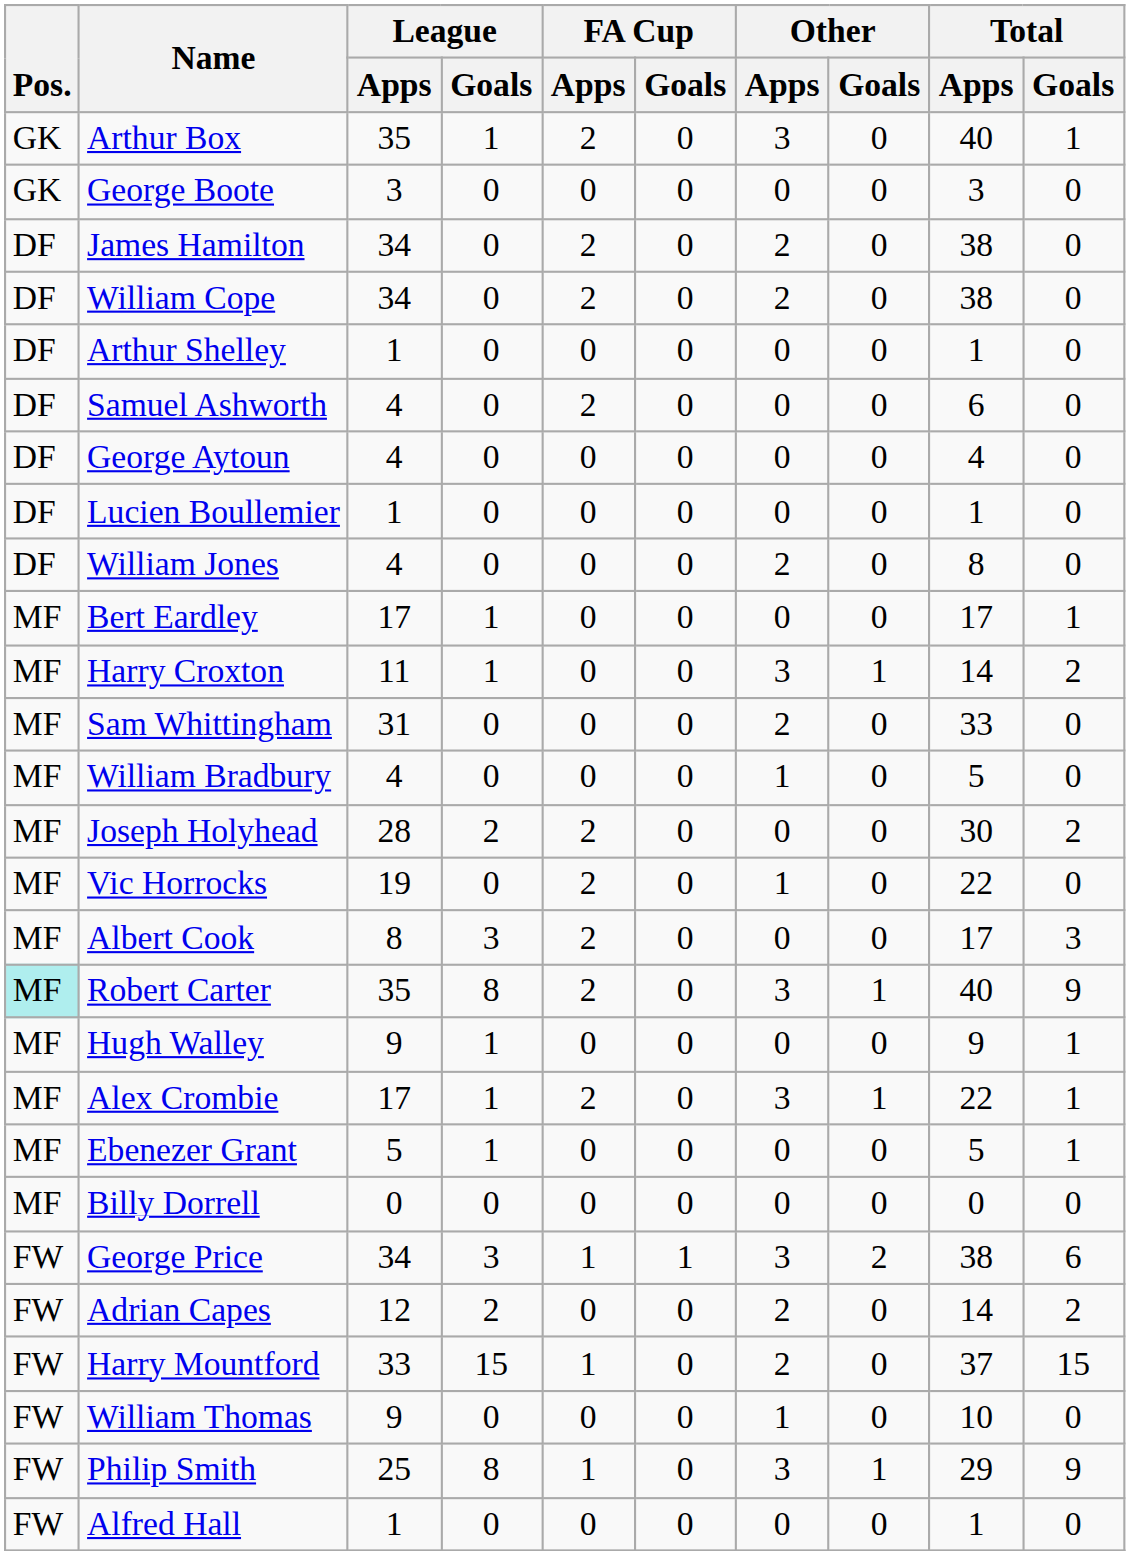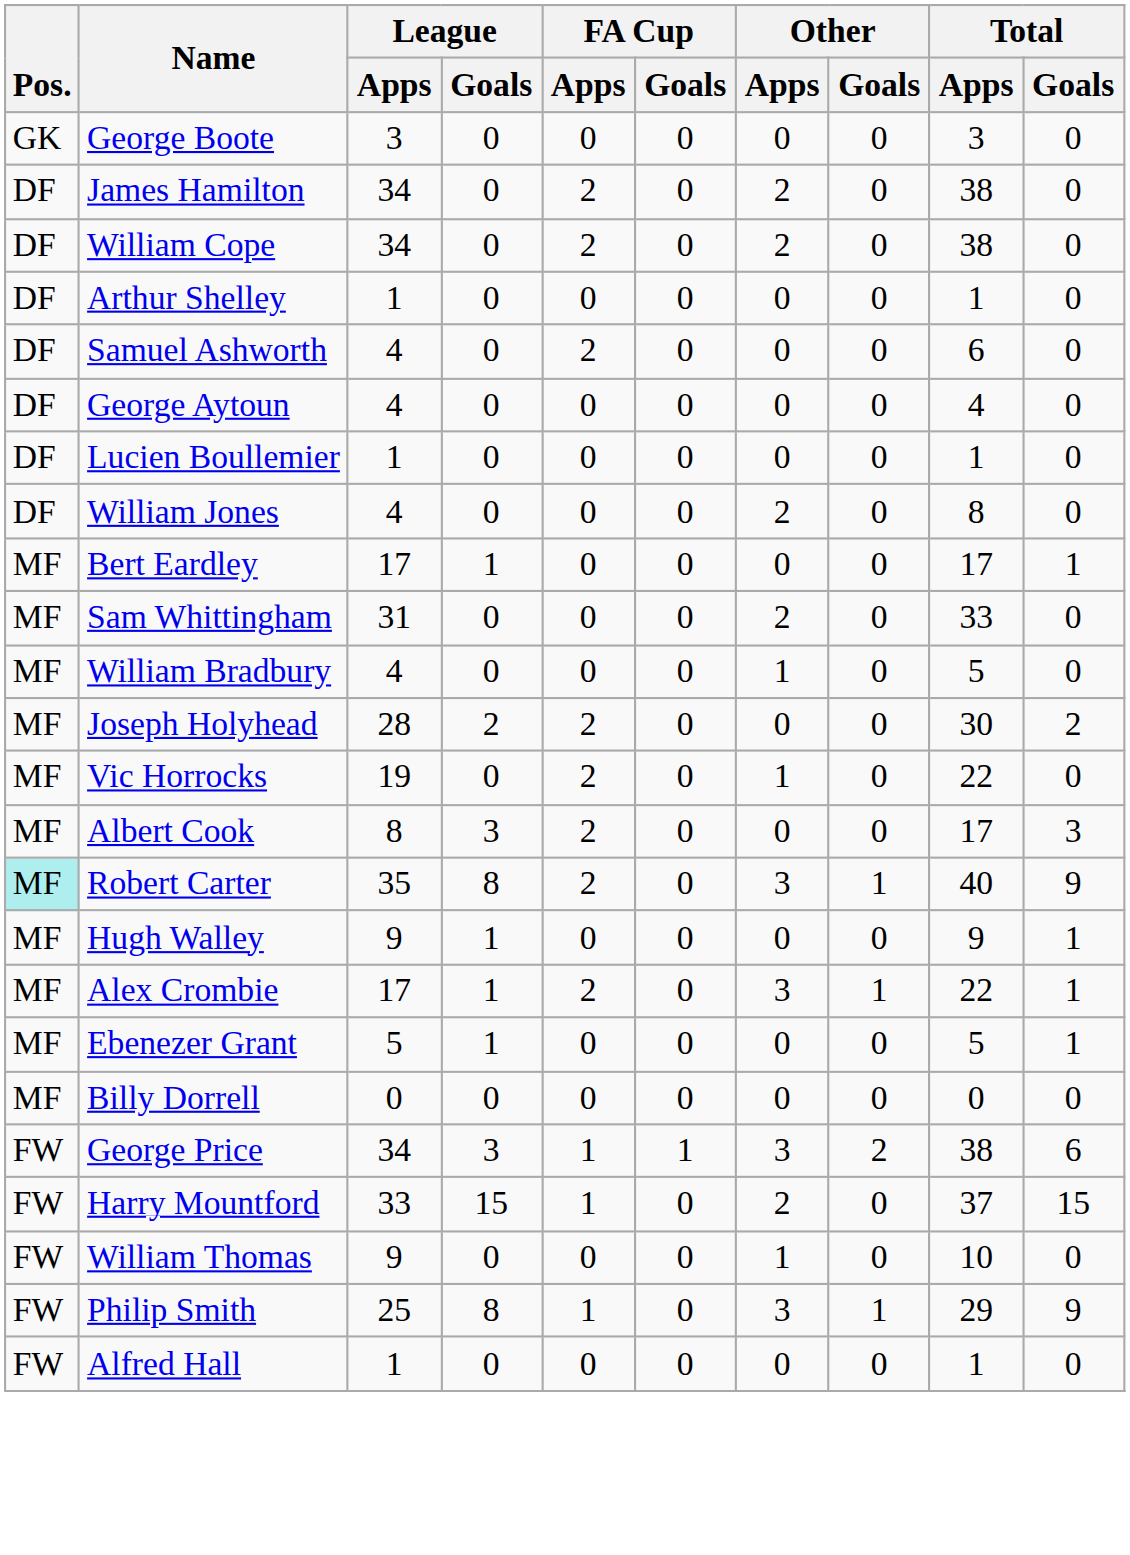 <table class="wikitable" style="text-align:center">
 <tr>
 <th rowspan="2" valign="bottom">Pos.</th>
 <th rowspan="2">Name</th>
 <th colspan="2" width="85">League</th>
 <th colspan="2" width="85">FA Cup</th>
 <th colspan="2" width="85">Other</th>
 <th colspan="2" width="85">Total</th>
 </tr>
 <tr>
 <th>Apps</th>
 <th>Goals</th>
 <th>Apps</th>
 <th>Goals</th>
 <th>Apps</th>
 <th>Goals</th>
 <th>Apps</th>
 <th>Goals</th>
-</tr>
-<tr>
-<td align="left">GK</td>
-<td align="left"> <a href='#'>Arthur Box</a></td>
-<td>35</td>
-<td>1</td>
-<td>2</td>
-<td>0</td>
-<td>3</td>
-<td>0</td>
-<td>40</td>
-<td>1</td>
 </tr>
 <tr>
 <td align="left">GK</td>
 <td align="left"> <a href='#'>George Boote</a></td>
 <td>3</td>
 <td>0</td>
 <td>0</td>
 <td>0</td>
 <td>0</td>
 <td>0</td>
 <td>3</td>
 <td>0</td>
 </tr>
 <tr>
 <td align="left">DF</td>
 <td align="left"> <a href='#'>James Hamilton</a></td>
 <td>34</td>
 <td>0</td>
 <td>2</td>
 <td>0</td>
 <td>2</td>
 <td>0</td>
 <td>38</td>
 <td>0</td>
 </tr>
 <tr>
 <td align="left">DF</td>
 <td align="left"> <a href='#'>William Cope</a></td>
 <td>34</td>
 <td>0</td>
 <td>2</td>
 <td>0</td>
 <td>2</td>
 <td>0</td>
 <td>38</td>
 <td>0</td>
 </tr>
 <tr>
 <td align="left">DF</td>
 <td align="left"><a href='#'>Arthur Shelley</a></td>
 <td>1</td>
 <td>0</td>
 <td>0</td>
 <td>0</td>
 <td>0</td>
 <td>0</td>
 <td>1</td>
 <td>0</td>
 </tr>
 <tr>
 <td align="left">DF</td>
 <td align="left"> <a href='#'>Samuel Ashworth</a></td>
 <td>4</td>
 <td>0</td>
 <td>2</td>
 <td>0</td>
 <td>0</td>
 <td>0</td>
 <td>6</td>
 <td>0</td>
 </tr>
 <tr>
 <td align="left">DF</td>
 <td align="left"><a href='#'>George Aytoun</a></td>
 <td>4</td>
 <td>0</td>
 <td>0</td>
 <td>0</td>
 <td>0</td>
 <td>0</td>
 <td>4</td>
 <td>0</td>
 </tr>
 <tr>
 <td align="left">DF</td>
 <td align="left"> <a href='#'>Lucien Boullemier</a></td>
 <td>1</td>
 <td>0</td>
 <td>0</td>
 <td>0</td>
 <td>0</td>
 <td>0</td>
 <td>1</td>
 <td>0</td>
 </tr>
 <tr>
 <td align="left">DF</td>
 <td align="left"><a href='#'>William Jones</a></td>
 <td>4</td>
 <td>0</td>
 <td>0</td>
 <td>0</td>
 <td>2</td>
 <td>0</td>
 <td>8</td>
 <td>0</td>
 </tr>
 <tr>
 <td align="left">MF</td>
 <td align="left"> <a href='#'>Bert Eardley</a></td>
 <td>17</td>
 <td>1</td>
 <td>0</td>
 <td>0</td>
 <td>0</td>
 <td>0</td>
 <td>17</td>
 <td>1</td>
-</tr>
-<tr>
-<td align="left">MF</td>
-<td align="left"> <a href='#'>Harry Croxton</a></td>
-<td>11</td>
-<td>1</td>
-<td>0</td>
-<td>0</td>
-<td>3</td>
-<td>1</td>
-<td>14</td>
-<td>2</td>
 </tr>
 <tr>
 <td align="left">MF</td>
 <td align="left"> <a href='#'>Sam Whittingham</a></td>
 <td>31</td>
 <td>0</td>
 <td>0</td>
 <td>0</td>
 <td>2</td>
 <td>0</td>
 <td>33</td>
 <td>0</td>
 </tr>
 <tr>
 <td align="left">MF</td>
 <td align="left"> <a href='#'>William Bradbury</a></td>
 <td>4</td>
 <td>0</td>
 <td>0</td>
 <td>0</td>
 <td>1</td>
 <td>0</td>
 <td>5</td>
 <td>0</td>
 </tr>
 <tr>
 <td align="left">MF</td>
 <td align="left"> <a href='#'>Joseph Holyhead</a></td>
 <td>28</td>
 <td>2</td>
 <td>2</td>
 <td>0</td>
 <td>0</td>
 <td>0</td>
 <td>30</td>
 <td>2</td>
 </tr>
 <tr>
 <td align="left">MF</td>
 <td align="left"> <a href='#'>Vic Horrocks</a></td>
 <td>19</td>
 <td>0</td>
 <td>2</td>
 <td>0</td>
 <td>1</td>
 <td>0</td>
 <td>22</td>
 <td>0</td>
 </tr>
 <tr>
 <td align="left">MF</td>
 <td align="left"> <a href='#'>Albert Cook</a></td>
 <td>8</td>
 <td>3</td>
 <td>2</td>
 <td>0</td>
 <td>0</td>
 <td>0</td>
 <td>17</td>
 <td>3</td>
 </tr>
 <tr>
 <td align="left" style="background: paleturquoise;">MF</td>
 <td align="left"> <a href='#'>Robert Carter</a></td>
 <td>35</td>
 <td>8</td>
 <td>2</td>
 <td>0</td>
 <td>3</td>
 <td>1</td>
 <td>40</td>
 <td>9</td>
 </tr>
 <tr>
 <td align="left">MF</td>
 <td align="left"><a href='#'>Hugh Walley</a></td>
 <td>9</td>
 <td>1</td>
 <td>0</td>
 <td>0</td>
 <td>0</td>
 <td>0</td>
 <td>9</td>
 <td>1</td>
 </tr>
 <tr>
 <td align="left">MF</td>
 <td align="left"> <a href='#'>Alex Crombie</a></td>
 <td>17</td>
 <td>1</td>
 <td>2</td>
 <td>0</td>
 <td>3</td>
 <td>1</td>
 <td>22</td>
 <td>1</td>
 </tr>
 <tr>
 <td align="left">MF</td>
 <td align="left"> <a href='#'>Ebenezer Grant</a></td>
 <td>5</td>
 <td>1</td>
 <td>0</td>
 <td>0</td>
 <td>0</td>
 <td>0</td>
 <td>5</td>
 <td>1</td>
 </tr>
 <tr>
 <td align="left">MF</td>
 <td align="left"> <a href='#'>Billy Dorrell</a></td>
 <td>0</td>
 <td>0</td>
 <td>0</td>
 <td>0</td>
 <td>0</td>
 <td>0</td>
 <td>0</td>
 <td>0</td>
 </tr>
 <tr>
 <td align="left">FW</td>
 <td align="left"> <a href='#'>George Price</a></td>
 <td>34</td>
 <td>3</td>
 <td>1</td>
 <td>1</td>
 <td>3</td>
 <td>2</td>
 <td>38</td>
 <td>6</td>
 </tr>
 <tr>
 <td align="left">FW</td>
-<td align="left"> <a href='#'>Adrian Capes</a></td>
-<td>12</td>
-<td>2</td>
-<td>0</td>
-<td>0</td>
-<td>2</td>
-<td>0</td>
-<td>14</td>
-<td>2</td>
-</tr>
-<tr>
-<td align="left">FW</td>
 <td align="left"> <a href='#'>Harry Mountford</a></td>
 <td>33</td>
 <td>15</td>
 <td>1</td>
 <td>0</td>
 <td>2</td>
 <td>0</td>
 <td>37</td>
 <td>15</td>
 </tr>
 <tr>
 <td align="left">FW</td>
 <td align="left"> <a href='#'>William Thomas</a></td>
 <td>9</td>
 <td>0</td>
 <td>0</td>
 <td>0</td>
 <td>1</td>
 <td>0</td>
 <td>10</td>
 <td>0</td>
 </tr>
 <tr>
 <td align="left">FW</td>
 <td align="left"> <a href='#'>Philip Smith</a></td>
 <td>25</td>
 <td>8</td>
 <td>1</td>
 <td>0</td>
 <td>3</td>
 <td>1</td>
 <td>29</td>
 <td>9</td>
 </tr>
 <tr>
 <td align="left">FW</td>
 <td align="left"><a href='#'>Alfred Hall</a></td>
 <td>1</td>
 <td>0</td>
 <td>0</td>
 <td>0</td>
 <td>0</td>
 <td>0</td>
 <td>1</td>
 <td>0</td>
 </tr>
 <tr>
 </tr>
 </table>
